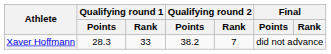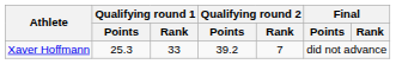 <table class="wikitable" style="font-size:90%">
 <tr>
 <th rowspan="2">Athlete</th>
 <th colspan="2">Qualifying round 1</th>
 <th colspan="2">Qualifying round 2</th>
 <th colspan="2">Final</th>
 </tr>
 <tr>
 <th>Points</th>
 <th>Rank</th>
 <th>Points</th>
 <th>Rank</th>
 <th>Points</th>
 <th>Rank</th>
 </tr>
 <tr>
 <td><a href='#'>Xaver Hoffmann</a></td>
-<td align="center">28.3</td>
+<td align="center">25.3</td>
 <td align="center">33</td>
-<td align="center">38.2</td>
+<td align="center">39.2</td>
 <td align="center">7</td>
 <td colspan="2">did not advance</td>
 </tr>
 </table>
